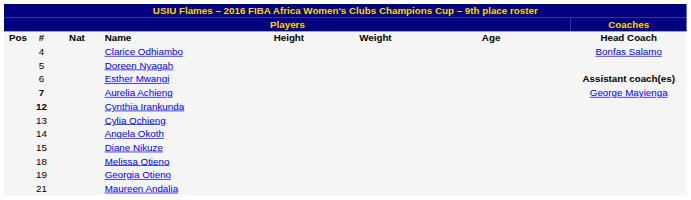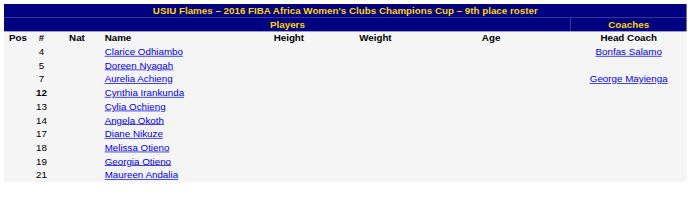 <table border=0 cellpadding=2 cellspacing=0  |- bgcolor=#f5f5f5 style="text-align:center; font-size:85%;" width=75%>
 <tr>
 <td colspan="8" style="background: navy; color: #ffd700"><strong>USIU Flames – 2016 FIBA Africa Women's Clubs Champions Cup – 9th place roster</strong></td>
 </tr>
 <tr>
 <td colspan="7" style="background: navy; color: #ffd700"><strong>Players</strong></td>
 <td style="background: navy; color: #ffd700"><strong>Coaches</strong></td>
 </tr>
 <tr style="background=#f5f5f5; color: black">
 <th width=5px>Pos</th>
 <th width=5px>#</th>
 <th width=50px>Nat</th>
 <th width=135px align=left>Name</th>
 <th width=100px>Height</th>
 <th width=70px>Weight</th>
 <th width=160px>Age</th>
 <th width=115px>Head Coach</th>
 </tr>
 <tr>
 <td></td>
 <td>4</td>
 <td></td>
 <td align=left><a href='#'>Clarice Odhiambo</a></td>
 <td><span></span></td>
 <td></td>
 <td><span></span></td>
 <td> <a href='#'>Bonfas Salamo</a></td>
 </tr>
 <tr>
 <td></td>
 <td>5</td>
 <td></td>
 <td align=left><a href='#'>Doreen Nyagah</a></td>
 <td><span></span></td>
 <td><span></span></td>
 <td><span></span></td>
 </tr>
 <tr>
 <td></td>
-<td>6</td>
-<td></td>
-<td align=left><a href='#'>Esther Mwangi</a></td>
-<td><span></span></td>
-<td></td>
-<td><span></span></td>
-<td><strong>Assistant coach(es)</strong></td>
-</tr>
-<tr>
-<td></td>
-<td><strong>7</strong></td>
+<td>7</td>
 <td></td>
 <td align=left><a href='#'>Aurelia Achieng</a></td>
 <td><span></span></td>
 <td></td>
 <td><span></span></td>
 <td> <a href='#'>George Mayienga</a></td>
 </tr>
 <tr>
 <td></td>
 <td><strong>12</strong></td>
 <td></td>
 <td align=left><a href='#'>Cynthia Irankunda</a></td>
 <td><span></span></td>
 <td><span></span></td>
 <td><span></span></td>
 </tr>
 <tr>
 <td></td>
 <td>13</td>
 <td></td>
 <td align=left><a href='#'>Cylia Ochieng</a></td>
 <td><span></span></td>
 <td></td>
 <td><span></span></td>
 </tr>
 <tr>
 <td></td>
 <td>14</td>
 <td></td>
 <td align=left><a href='#'>Angela Okoth</a></td>
 <td><span></span></td>
 <td></td>
 <td><span></span></td>
 </tr>
 <tr>
 <td></td>
-<td>15</td>
+<td>17</td>
 <td></td>
 <td align=left><a href='#'>Diane Nikuze</a></td>
 <td><span></span></td>
 <td></td>
 <td><span></span></td>
 </tr>
 <tr>
 <td></td>
 <td>18</td>
 <td></td>
 <td align=left><a href='#'>Melissa Otieno</a></td>
 <td><span></span></td>
 <td></td>
 <td><span></span></td>
 </tr>
 <tr>
 <td></td>
 <td>19</td>
 <td></td>
 <td align=left><a href='#'>Georgia Otieno</a></td>
 <td><span></span></td>
 <td><span></span></td>
 <td><span></span></td>
 </tr>
 <tr>
 <td></td>
 <td>21</td>
 <td></td>
 <td align=left><a href='#'>Maureen Andalia</a></td>
 <td><span></span></td>
 <td></td>
 <td><span></span></td>
 </tr>
 </table>
